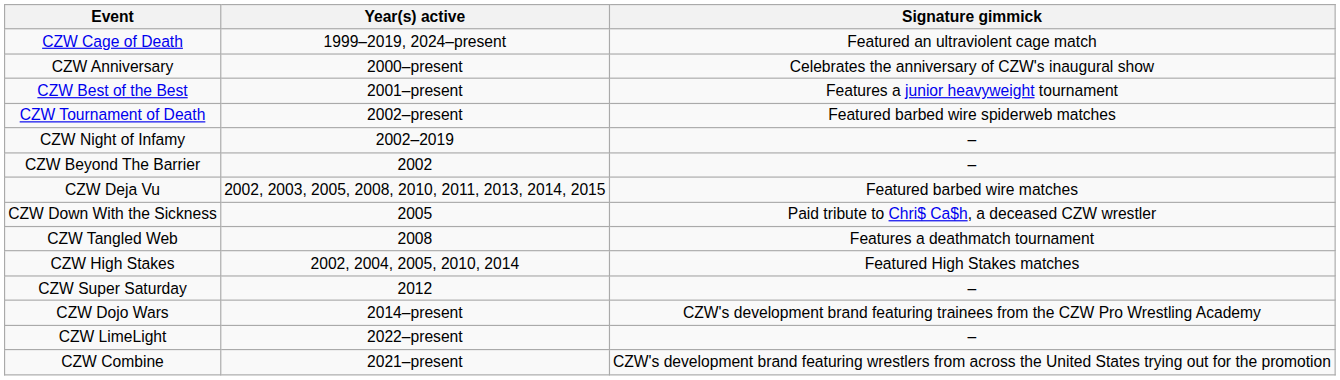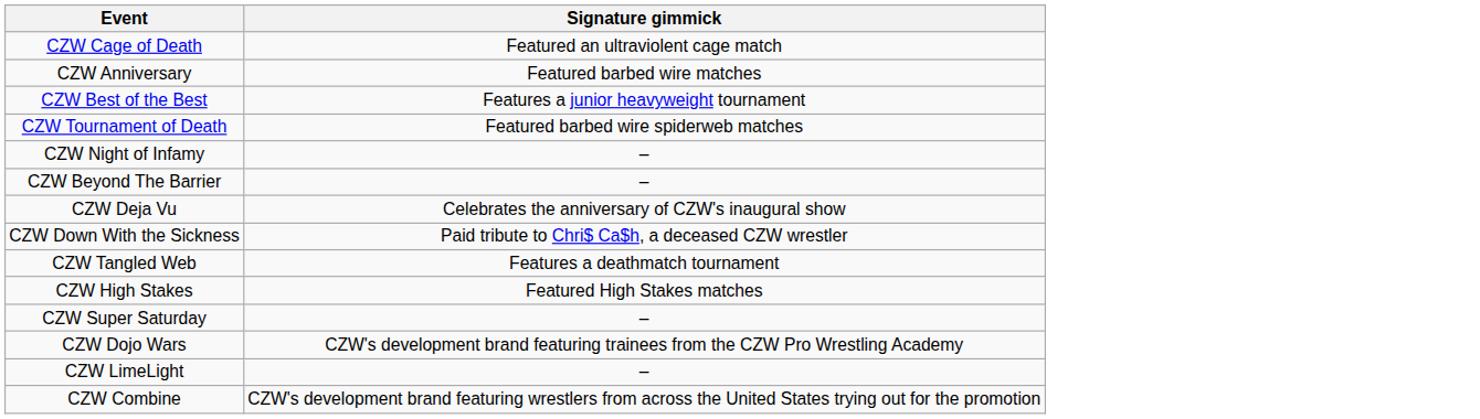 <table class="wikitable" style="font-size:85%; text-align:center;">
 <tr>
 <th>Event</th>
-<th>Year(s) active</th>
 <th>Signature gimmick</th>
 </tr>
 <tr>
 <td><a href='#'>CZW Cage of Death</a></td>
-<td>1999–2019, 2024–present</td>
 <td>Featured an ultraviolent cage match</td>
 </tr>
 <tr>
 <td>CZW Anniversary</td>
-<td>2000–present</td>
-<td>Celebrates the anniversary of CZW's inaugural show</td>
+<td>Featured barbed wire matches</td>
 </tr>
 <tr>
 <td><a href='#'>CZW Best of the Best</a></td>
-<td>2001–present</td>
 <td>Features a <a href='#'>junior heavyweight</a> tournament</td>
 </tr>
 <tr>
 <td><a href='#'>CZW Tournament of Death</a></td>
-<td>2002–present</td>
 <td>Featured barbed wire spiderweb matches</td>
 </tr>
 <tr>
 <td>CZW Night of Infamy</td>
-<td>2002–2019</td>
 <td>–</td>
 </tr>
 <tr>
 <td>CZW Beyond The Barrier</td>
-<td>2002</td>
 <td>–</td>
 </tr>
 <tr>
 <td>CZW Deja Vu</td>
-<td>2002, 2003, 2005, 2008, 2010, 2011, 2013, 2014, 2015</td>
-<td>Featured barbed wire matches</td>
+<td>Celebrates the anniversary of CZW's inaugural show</td>
 </tr>
 <tr>
 <td>CZW Down With the Sickness</td>
-<td>2005</td>
 <td>Paid tribute to <a href='#'>Chri$ Ca$h</a>, a deceased CZW wrestler</td>
 </tr>
 <tr>
 <td>CZW Tangled Web</td>
-<td>2008</td>
 <td>Features a deathmatch tournament</td>
 </tr>
 <tr>
 <td>CZW High Stakes</td>
-<td>2002, 2004, 2005, 2010, 2014</td>
 <td>Featured High Stakes matches</td>
 </tr>
 <tr>
 <td>CZW Super Saturday</td>
-<td>2012</td>
 <td>–</td>
 </tr>
 <tr>
 <td>CZW Dojo Wars</td>
-<td>2014–present</td>
 <td>CZW's development brand featuring trainees from the CZW Pro Wrestling Academy</td>
 </tr>
 <tr>
 <td>CZW LimeLight</td>
-<td>2022–present</td>
 <td>–</td>
 </tr>
 <tr>
 <td>CZW Combine</td>
-<td>2021–present</td>
 <td>CZW's development brand featuring wrestlers from across the United States trying out for the promotion</td>
 </tr>
 </table>
